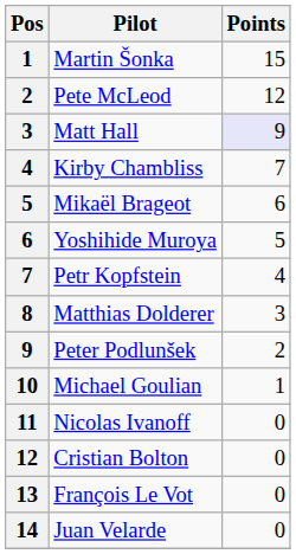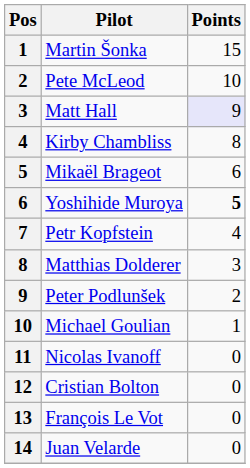 <table class="wikitable" style="font-size: 95%;">
 <tr>
 <th>Pos</th>
 <th>Pilot</th>
 <th>Points</th>
 </tr>
 <tr>
 <th>1</th>
 <td> <a href='#'>Martin Šonka</a></td>
 <td style="text-align: right;">15</td>
 </tr>
 <tr>
 <th>2</th>
 <td> <a href='#'>Pete McLeod</a></td>
-<td style="text-align: right;">12</td>
+<td style="text-align: right;">10</td>
 </tr>
 <tr>
 <th>3</th>
 <td> <a href='#'>Matt Hall</a></td>
 <td style="background: lavender; text-align: right;">9</td>
 </tr>
 <tr>
 <th>4</th>
 <td> <a href='#'>Kirby Chambliss</a></td>
-<td style="text-align: right;">7</td>
+<td style="text-align: right;">8</td>
 </tr>
 <tr>
 <th>5</th>
 <td> <a href='#'>Mikaël Brageot</a></td>
 <td style="text-align: right;">6</td>
 </tr>
 <tr>
 <th>6</th>
 <td> <a href='#'>Yoshihide Muroya</a></td>
-<td style="text-align: right;">5</td>
+<td style="text-align: right;"><strong>5</strong></td>
 </tr>
 <tr>
 <th>7</th>
 <td> <a href='#'>Petr Kopfstein</a></td>
 <td style="text-align: right;">4</td>
 </tr>
 <tr>
 <th>8</th>
 <td> <a href='#'>Matthias Dolderer</a></td>
 <td style="text-align: right;">3</td>
 </tr>
 <tr>
 <th>9</th>
 <td> <a href='#'>Peter Podlunšek</a></td>
 <td style="text-align: right;">2</td>
 </tr>
 <tr>
 <th>10</th>
 <td> <a href='#'>Michael Goulian</a></td>
 <td style="text-align: right;">1</td>
 </tr>
 <tr>
 <th>11</th>
 <td> <a href='#'>Nicolas Ivanoff</a></td>
 <td style="text-align: right;">0</td>
 </tr>
 <tr>
 <th>12</th>
 <td> <a href='#'>Cristian Bolton</a></td>
 <td style="text-align: right;">0</td>
 </tr>
 <tr>
 <th>13</th>
 <td> <a href='#'>François Le Vot</a></td>
 <td style="text-align: right;">0</td>
 </tr>
 <tr>
 <th>14</th>
 <td> <a href='#'>Juan Velarde</a></td>
 <td style="text-align: right;">0</td>
 </tr>
 <tr>
 </tr>
 </table>
